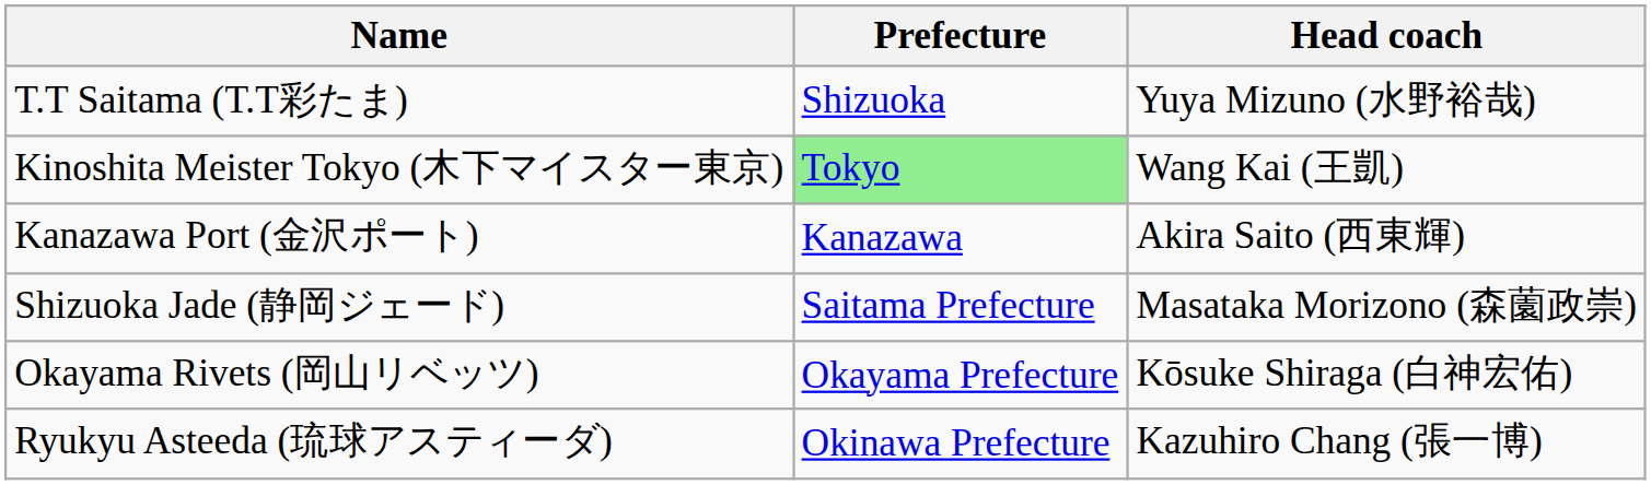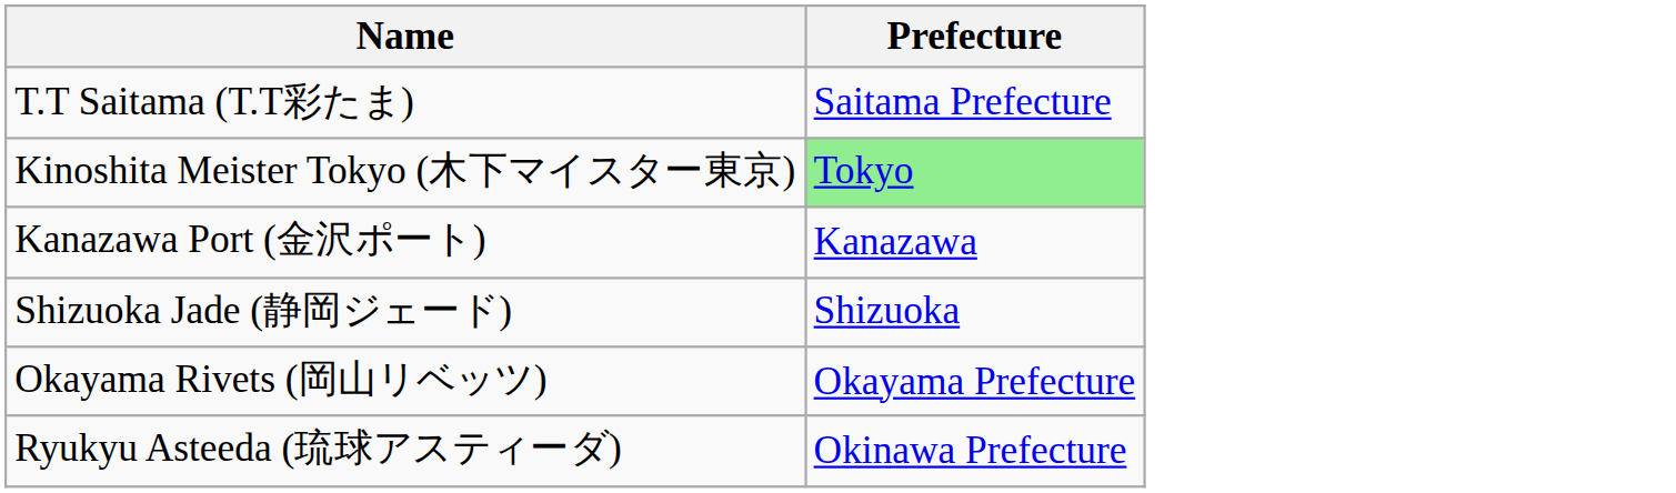 <table class="wikitable">
 <tr>
 <th>Name</th>
 <th>Prefecture</th>
-<th>Head coach</th>
 </tr>
 <tr>
 <td>T.T Saitama (T.T彩たま)</td>
-<td><a href='#'>Shizuoka</a></td>
-<td> Yuya Mizuno (水野裕哉)</td>
+<td><a href='#'>Saitama Prefecture</a></td>
 </tr>
 <tr>
 <td>Kinoshita Meister Tokyo (木下マイスター東京)</td>
 <td style="background: lightgreen;"><a href='#'>Tokyo</a></td>
-<td> Wang Kai (王凱)</td>
 </tr>
 <tr>
 <td>Kanazawa Port (金沢ポート)</td>
 <td><a href='#'>Kanazawa</a></td>
-<td> Akira Saito (西東輝)</td>
 </tr>
 <tr>
 <td>Shizuoka Jade (静岡ジェード)</td>
-<td><a href='#'>Saitama Prefecture</a></td>
-<td> Masataka Morizono (森薗政崇)</td>
+<td><a href='#'>Shizuoka</a></td>
 </tr>
 <tr>
 <td>Okayama Rivets (岡山リベッツ)</td>
 <td><a href='#'>Okayama Prefecture</a></td>
-<td> Kōsuke Shiraga (白神宏佑)</td>
 </tr>
 <tr>
 <td>Ryukyu Asteeda (琉球アスティーダ)</td>
 <td><a href='#'>Okinawa Prefecture</a></td>
-<td> Kazuhiro Chang (張一博)</td>
 </tr>
 </table>
